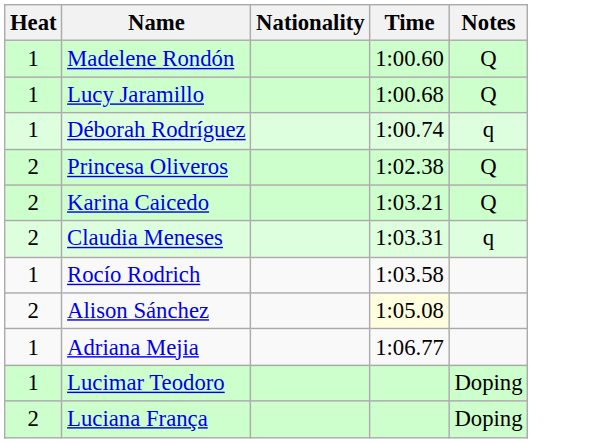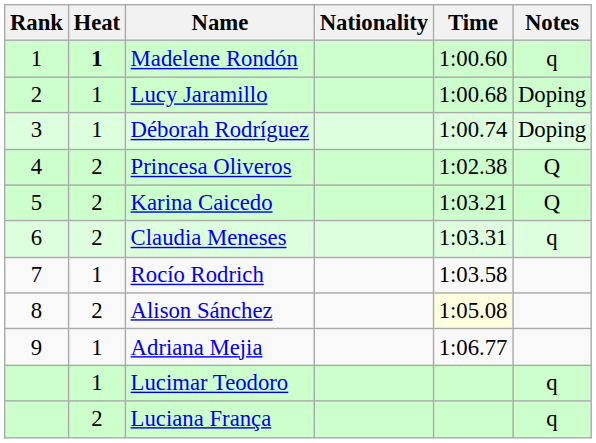 <table class="wikitable sortable" style="text-align:center">
 <tr>
+<th>Rank</th>
 <th>Heat</th>
 <th>Name</th>
 <th>Nationality</th>
 <th>Time</th>
 <th>Notes</th>
 </tr>
 <tr bgcolor=ccffcc>
 <td>1</td>
+<td><strong>1</strong></td>
 <td align=left><a href='#'>Madelene Rondón</a></td>
 <td align=left></td>
 <td>1:00.60</td>
-<td>Q</td>
+<td>q</td>
 </tr>
 <tr bgcolor=ccffcc>
+<td>2</td>
 <td>1</td>
 <td align=left><a href='#'>Lucy Jaramillo</a></td>
 <td align=left></td>
 <td>1:00.68</td>
-<td>Q</td>
+<td>Doping</td>
 </tr>
 <tr bgcolor=ddffdd>
+<td>3</td>
 <td>1</td>
 <td align=left><a href='#'>Déborah Rodríguez</a></td>
 <td align=left></td>
 <td>1:00.74</td>
-<td>q</td>
+<td>Doping</td>
 </tr>
 <tr bgcolor=ccffcc>
+<td>4</td>
 <td>2</td>
 <td align=left><a href='#'>Princesa Oliveros</a></td>
 <td align=left></td>
 <td>1:02.38</td>
 <td>Q</td>
 </tr>
 <tr bgcolor=ccffcc>
+<td>5</td>
 <td>2</td>
 <td align=left><a href='#'>Karina Caicedo</a></td>
 <td align=left></td>
 <td>1:03.21</td>
 <td>Q</td>
 </tr>
 <tr bgcolor=ddffdd>
+<td>6</td>
 <td>2</td>
 <td align=left><a href='#'>Claudia Meneses</a></td>
 <td align=left></td>
 <td>1:03.31</td>
 <td>q</td>
 </tr>
 <tr>
+<td>7</td>
 <td>1</td>
 <td align=left><a href='#'>Rocío Rodrich</a></td>
 <td align=left></td>
 <td>1:03.58</td>
 <td></td>
 </tr>
 <tr>
+<td>8</td>
 <td>2</td>
 <td align=left><a href='#'>Alison Sánchez</a></td>
 <td align=left></td>
 <td style="background: lightyellow;">1:05.08</td>
 <td></td>
 </tr>
 <tr>
+<td>9</td>
 <td>1</td>
 <td align=left><a href='#'>Adriana Mejia</a></td>
 <td align=left></td>
 <td>1:06.77</td>
 <td></td>
 </tr>
 <tr bgcolor=ccffcc>
+<td></td>
 <td>1</td>
 <td align=left><a href='#'>Lucimar Teodoro</a></td>
 <td align=left></td>
 <td></td>
-<td>Doping</td>
+<td>q</td>
 </tr>
 <tr bgcolor=ccffcc>
+<td></td>
 <td>2</td>
 <td align=left><a href='#'>Luciana França</a></td>
 <td align=left></td>
 <td></td>
-<td>Doping</td>
+<td>q</td>
 </tr>
 </table>
